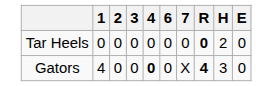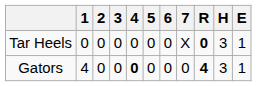 <table align = right border="2" cellpadding="4" cellspacing="0" style="margin: 1em 1em 1em 1em; background: #F9F9F9; border: 1px #aaa solid; border-collapse: collapse;">
 <tr align=center style="background: #F2F2F2;">
 <th></th>
 <th>1</th>
 <th>2</th>
 <th>3</th>
 <th>4</th>
+<th>5</th>
 <th>6</th>
 <th>7</th>
 <th>R</th>
 <th>H</th>
 <th>E</th>
 </tr>
 <tr align=center>
 <td>Tar Heels</td>
 <td>0</td>
 <td>0</td>
 <td>0</td>
 <td>0</td>
 <td>0</td>
 <td>0</td>
+<td>X</td>
 <td><strong>0</strong></td>
-<td>2</td>
-<td>0</td>
+<td>3</td>
+<td>1</td>
 </tr>
 <tr align=center>
 <td>Gators</td>
 <td>4</td>
 <td>0</td>
 <td>0</td>
 <td><strong>0</strong></td>
 <td>0</td>
-<td>X</td>
+<td>0</td>
+<td>0</td>
 <td><strong>4</strong></td>
 <td>3</td>
-<td>0</td>
+<td>1</td>
 </tr>
 </table>
